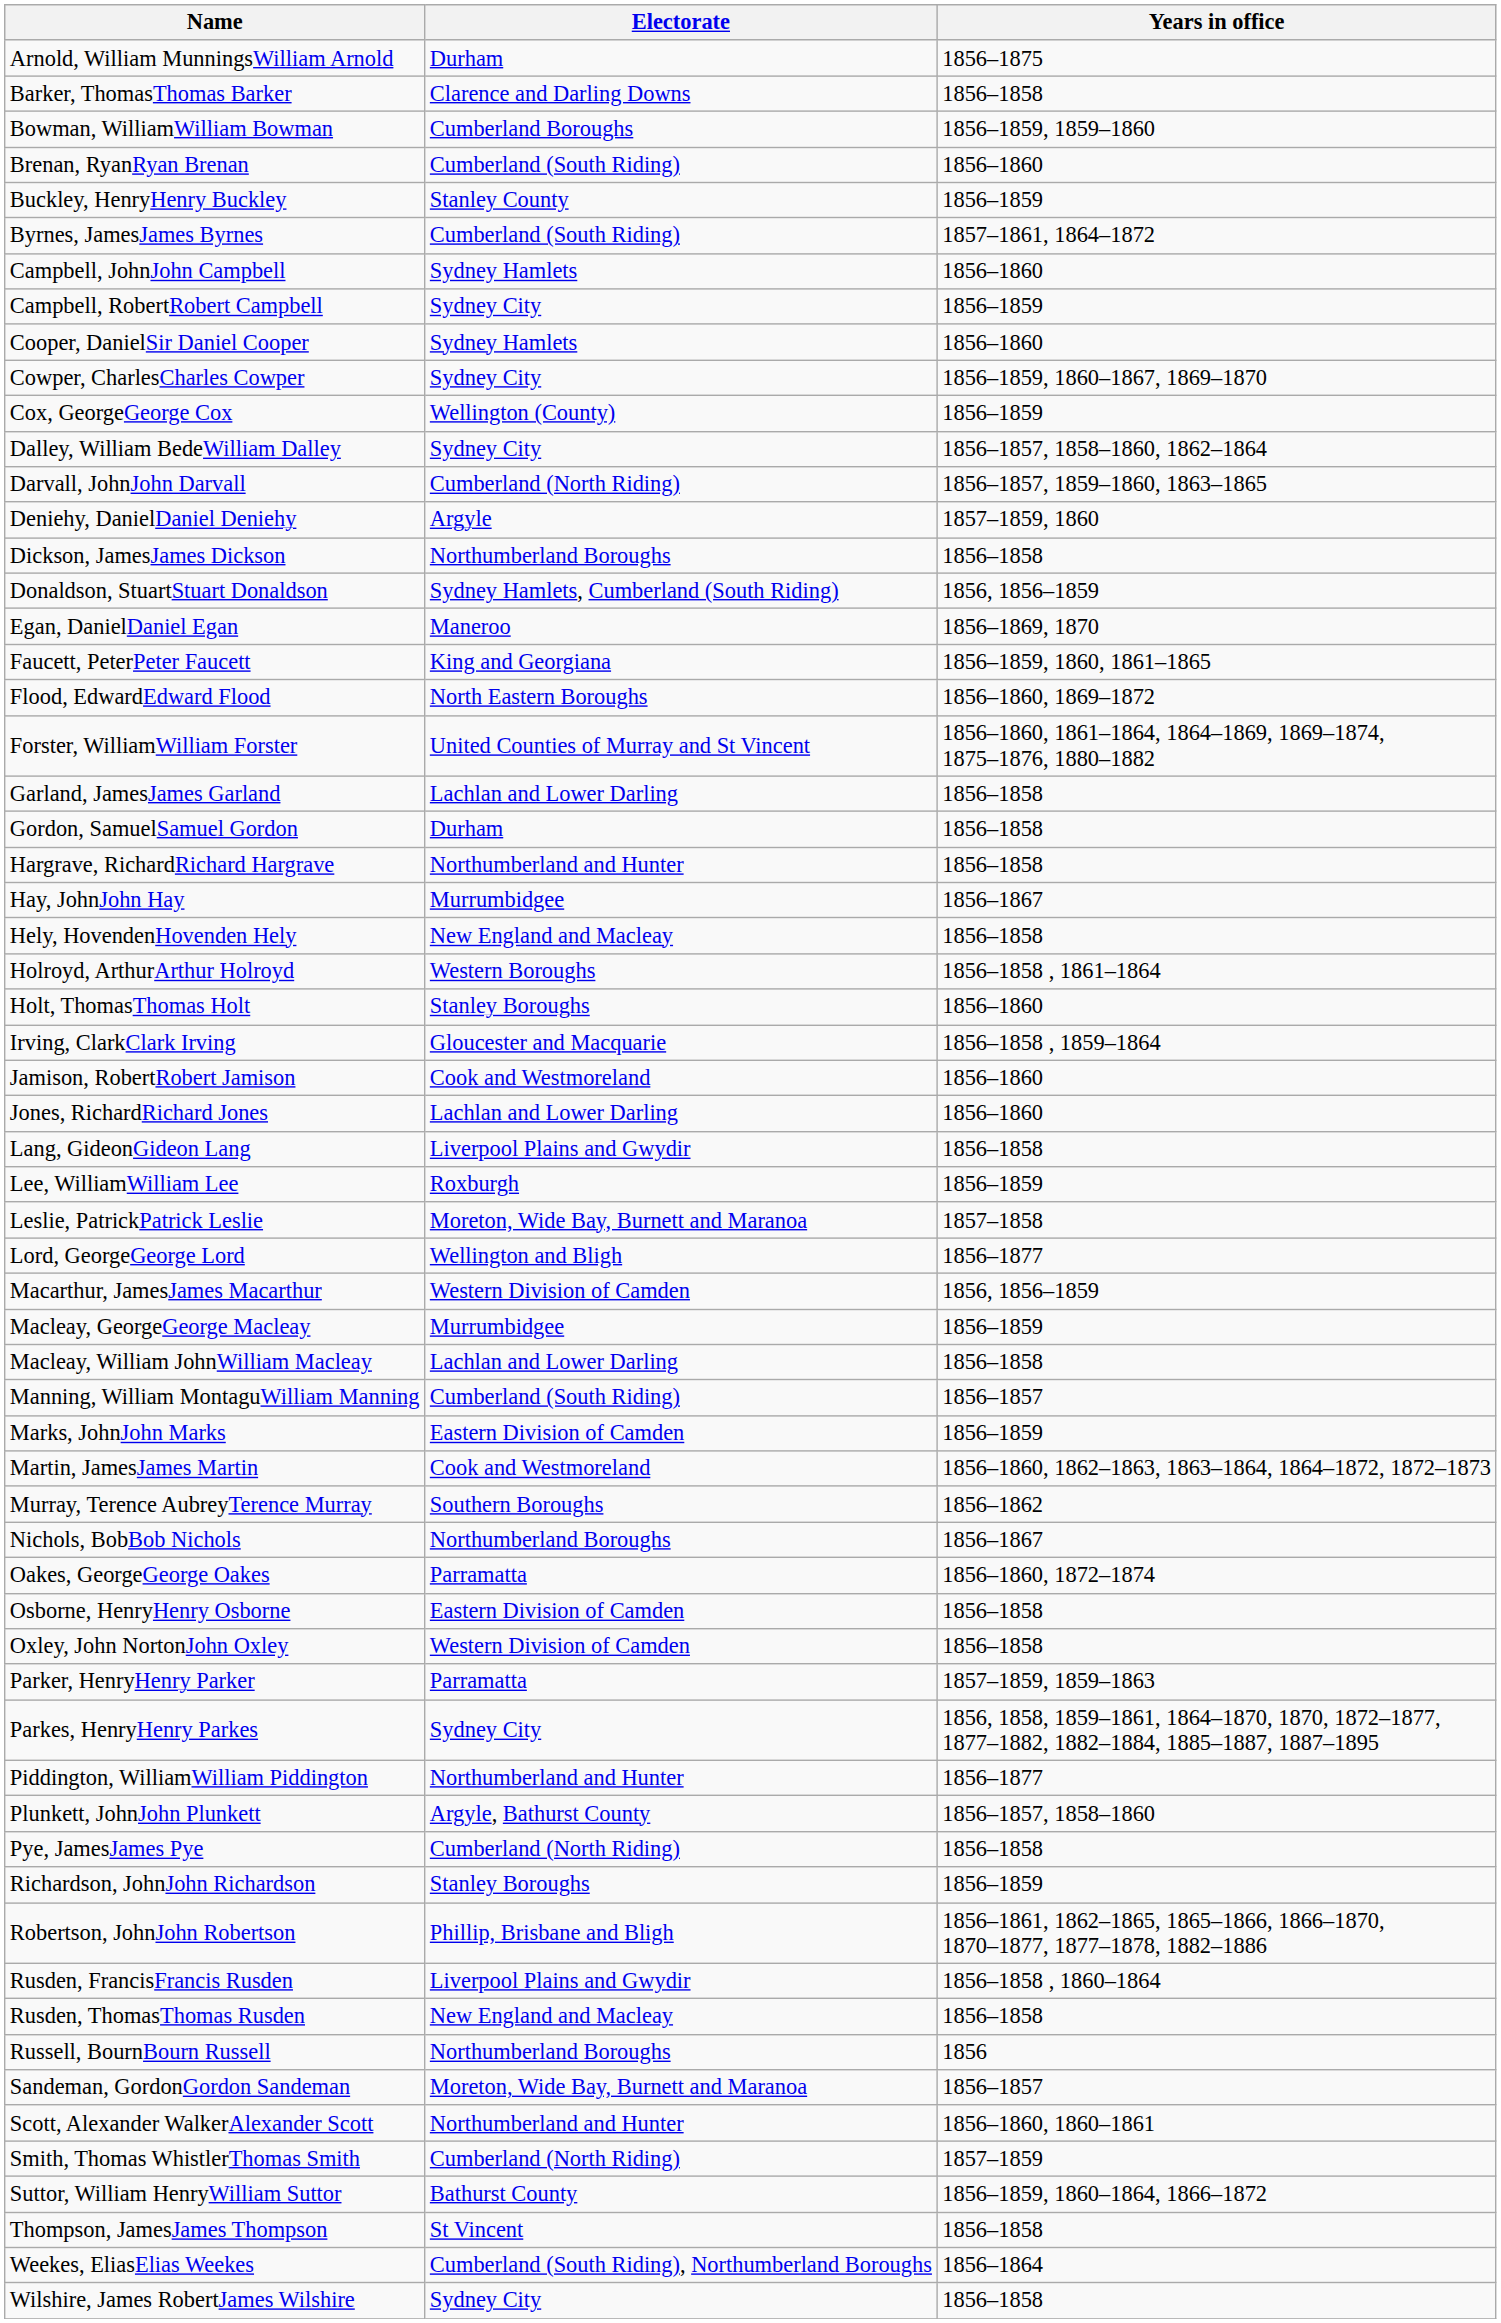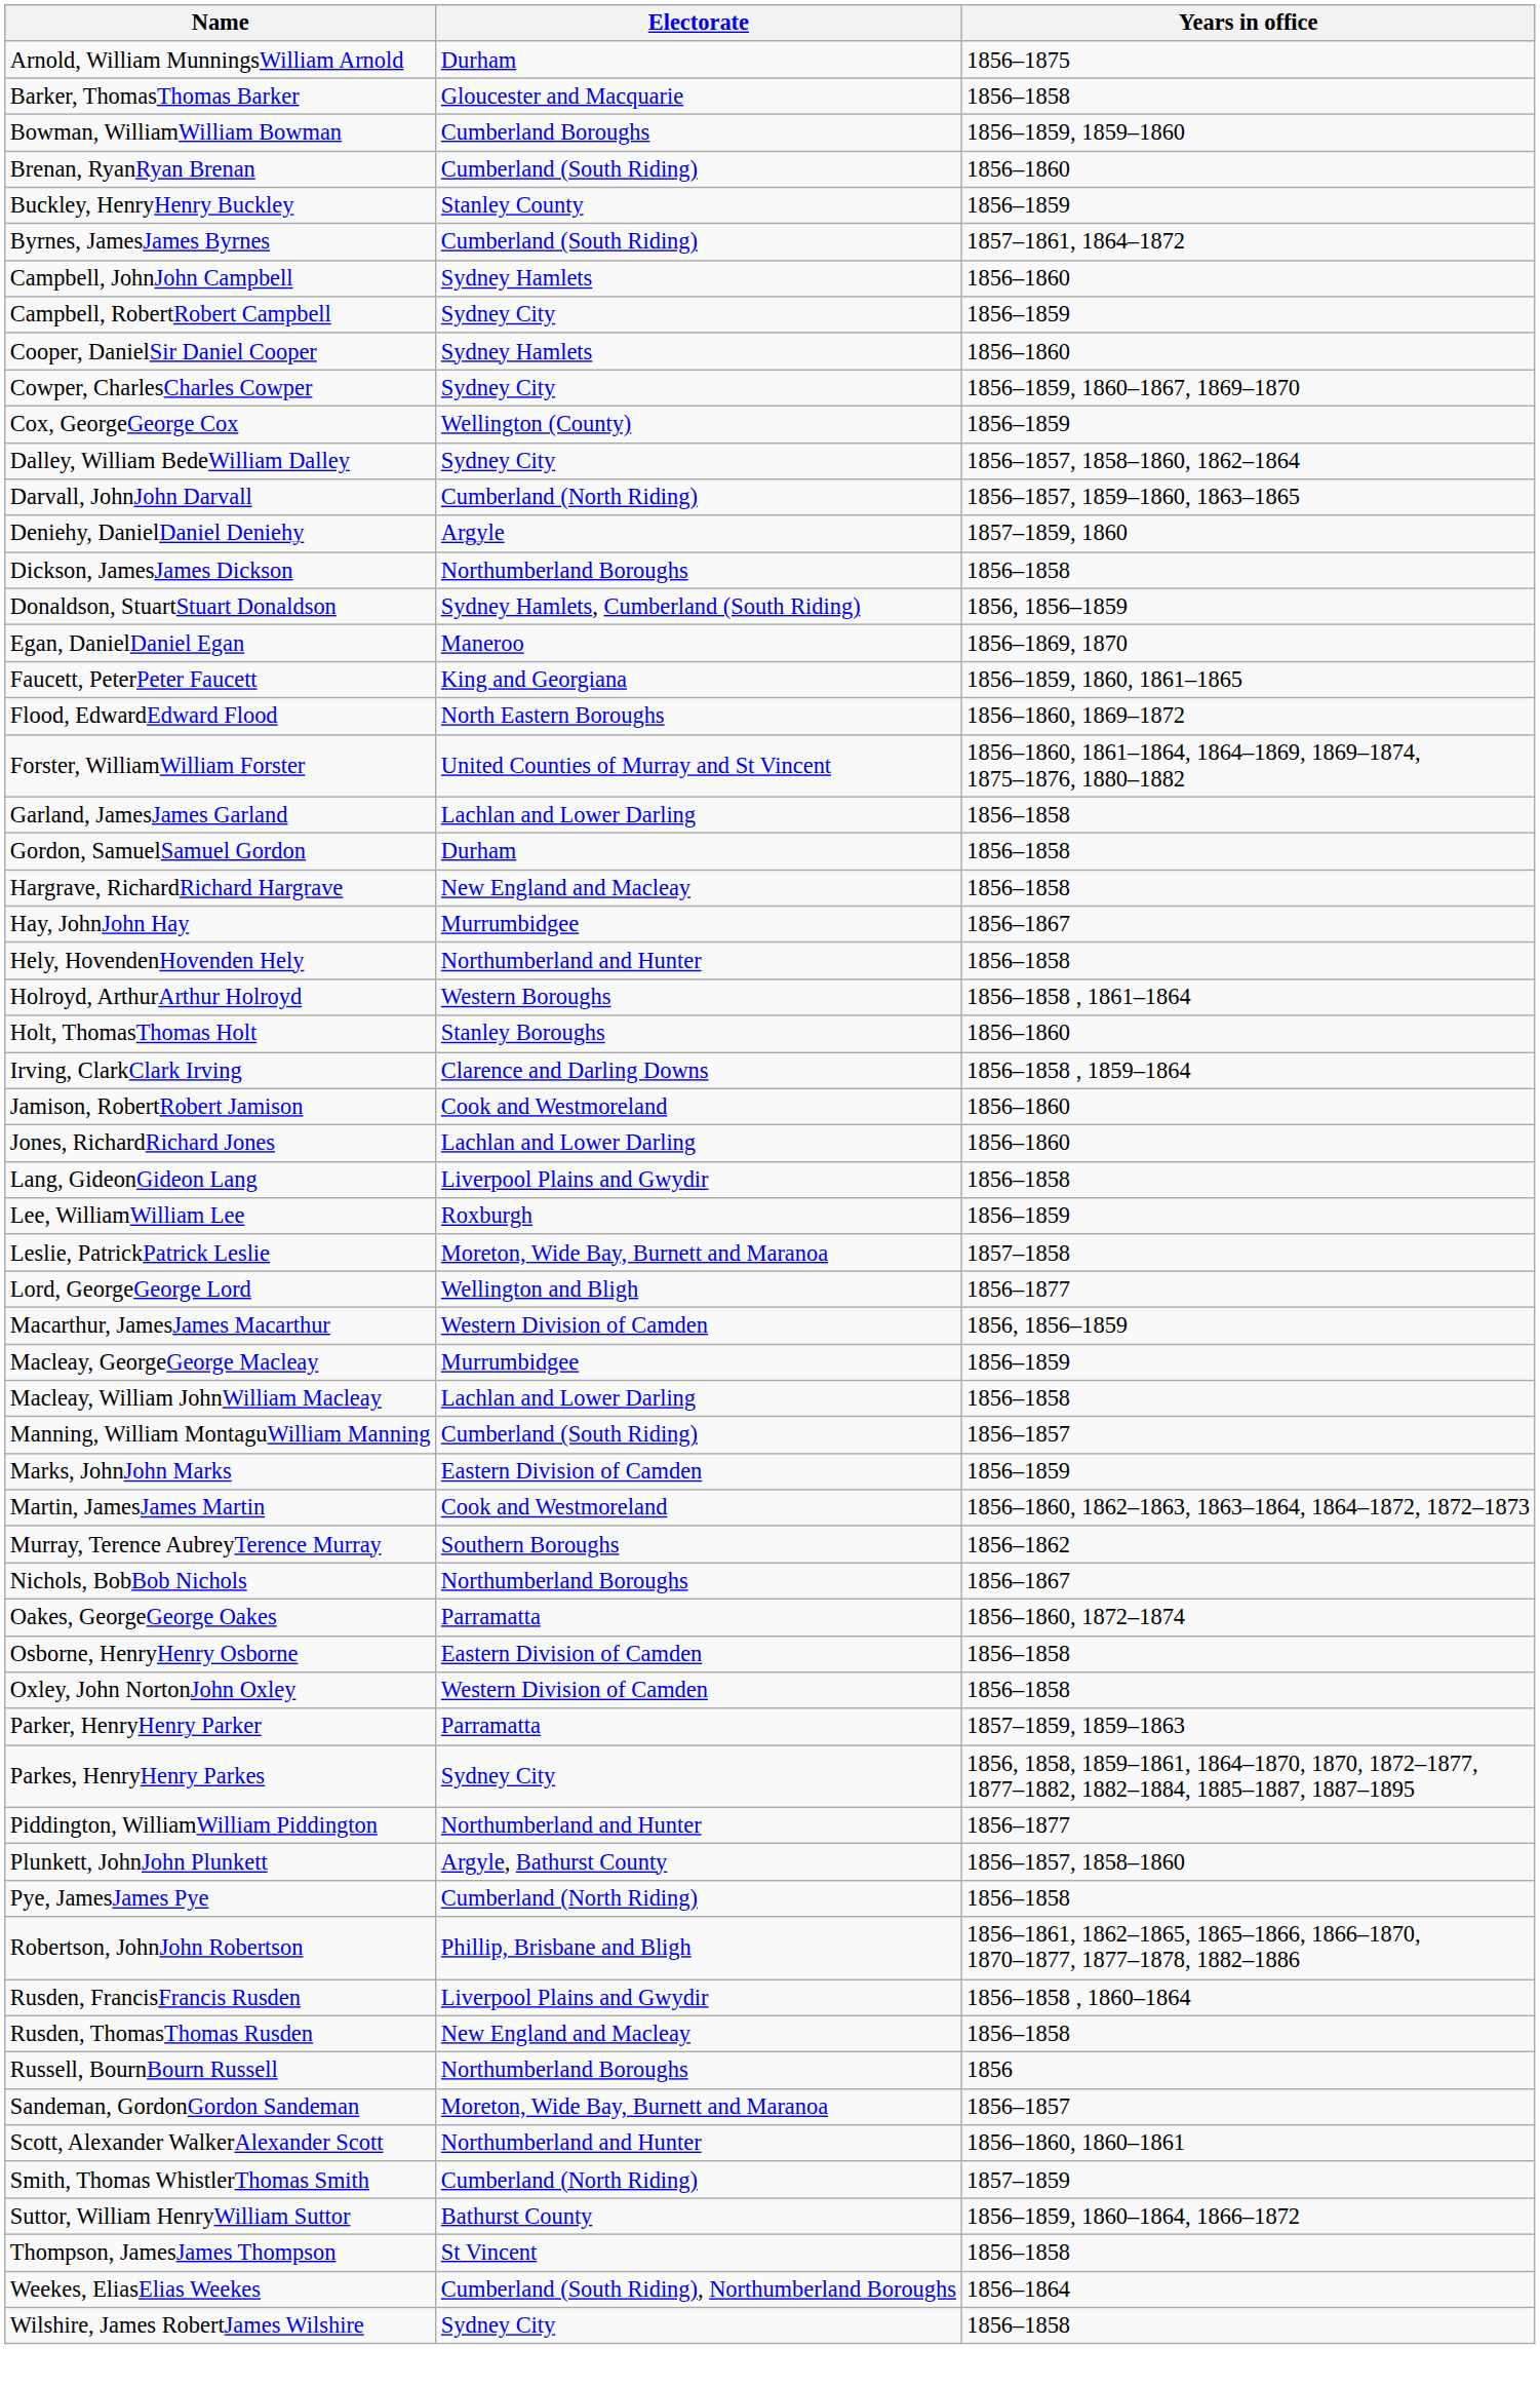 <table class="wikitable sortable" style="border:1px solid #aaa; border-collapse:collapse">
 <tr bgcolor="#cccccc">
 <th><strong>Name</strong></th>
 <th><strong><a href='#'>Electorate</a></strong></th>
 <th><strong>Years in office</strong></th>
 </tr>
 <tr>
 <td><span>Arnold, William Munnings</span><a href='#'>William Arnold</a></td>
 <td><a href='#'>Durham</a></td>
 <td>1856–1875</td>
 </tr>
 <tr>
 <td><span>Barker, Thomas</span><a href='#'>Thomas Barker</a></td>
-<td><a href='#'>Clarence and Darling Downs</a></td>
+<td><a href='#'>Gloucester and Macquarie</a></td>
 <td>1856–1858 </td>
 </tr>
 <tr>
 <td><span>Bowman, William</span><a href='#'>William Bowman</a></td>
 <td><a href='#'>Cumberland Boroughs</a></td>
 <td>1856–1859, 1859–1860</td>
 </tr>
 <tr>
 <td><span>Brenan, Ryan</span><a href='#'>Ryan Brenan</a></td>
 <td><a href='#'>Cumberland (South Riding)</a></td>
 <td>1856–1860</td>
 </tr>
 <tr>
 <td><span>Buckley, Henry</span><a href='#'>Henry Buckley</a></td>
 <td><a href='#'>Stanley County</a></td>
 <td>1856–1859</td>
 </tr>
 <tr>
 <td><span>Byrnes, James</span><a href='#'>James Byrnes</a></td>
 <td><a href='#'>Cumberland (South Riding)</a></td>
 <td>1857–1861, 1864–1872</td>
 </tr>
 <tr>
 <td><span>Campbell, John</span><a href='#'>John Campbell</a></td>
 <td><a href='#'>Sydney Hamlets</a></td>
 <td>1856–1860</td>
 </tr>
 <tr>
 <td><span>Campbell, Robert</span><a href='#'>Robert Campbell</a></td>
 <td><a href='#'>Sydney City</a></td>
 <td>1856–1859</td>
 </tr>
 <tr>
 <td><span>Cooper, Daniel</span><a href='#'>Sir Daniel Cooper</a></td>
 <td><a href='#'>Sydney Hamlets</a></td>
 <td>1856–1860</td>
 </tr>
 <tr>
 <td><span>Cowper, Charles</span><a href='#'>Charles Cowper</a></td>
 <td><a href='#'>Sydney City</a></td>
 <td>1856–1859, 1860–1867, 1869–1870</td>
 </tr>
 <tr>
 <td><span>Cox, George</span><a href='#'>George Cox</a></td>
 <td><a href='#'>Wellington (County)</a></td>
 <td>1856–1859</td>
 </tr>
 <tr>
 <td><span>Dalley, William Bede</span><a href='#'>William Dalley</a></td>
 <td><a href='#'>Sydney City</a></td>
 <td>1856–1857, 1858–1860, 1862–1864</td>
 </tr>
 <tr>
 <td><span>Darvall, John</span><a href='#'>John Darvall</a></td>
 <td><a href='#'>Cumberland (North Riding)</a></td>
 <td>1856–1857, 1859–1860, 1863–1865</td>
 </tr>
 <tr>
 <td><span>Deniehy, Daniel</span><a href='#'>Daniel Deniehy</a></td>
 <td><a href='#'>Argyle</a></td>
 <td>1857–1859, 1860</td>
 </tr>
 <tr>
 <td><span>Dickson, James</span><a href='#'>James Dickson</a></td>
 <td><a href='#'>Northumberland Boroughs</a></td>
 <td>1856–1858 </td>
 </tr>
 <tr>
 <td><span>Donaldson, Stuart</span><a href='#'>Stuart Donaldson</a></td>
 <td><a href='#'>Sydney Hamlets</a>, <a href='#'>Cumberland (South Riding)</a></td>
 <td>1856, 1856–1859</td>
 </tr>
 <tr>
 <td><span>Egan, Daniel</span><a href='#'>Daniel Egan</a></td>
 <td><a href='#'>Maneroo</a></td>
 <td>1856–1869, 1870</td>
 </tr>
 <tr>
 <td><span>Faucett, Peter</span><a href='#'>Peter Faucett</a></td>
 <td><a href='#'>King and Georgiana</a></td>
 <td>1856–1859, 1860, 1861–1865</td>
 </tr>
 <tr>
 <td><span>Flood, Edward</span><a href='#'>Edward Flood</a></td>
 <td><a href='#'>North Eastern Boroughs</a></td>
 <td>1856–1860, 1869–1872</td>
 </tr>
 <tr>
 <td><span>Forster, William</span><a href='#'>William Forster</a></td>
 <td><a href='#'>United Counties of Murray and St Vincent</a></td>
 <td>1856–1860, 1861–1864, 1864–1869, 1869–1874,<br>1875–1876, 1880–1882</td>
 </tr>
 <tr>
 <td><span>Garland, James</span><a href='#'>James Garland</a></td>
 <td><a href='#'>Lachlan and Lower Darling</a></td>
 <td>1856–1858 </td>
 </tr>
 <tr>
 <td><span>Gordon, Samuel</span><a href='#'>Samuel Gordon</a></td>
 <td><a href='#'>Durham</a></td>
 <td>1856–1858 </td>
 </tr>
 <tr>
 <td><span>Hargrave, Richard</span><a href='#'>Richard Hargrave</a></td>
-<td><a href='#'>Northumberland and Hunter</a></td>
+<td><a href='#'>New England and Macleay</a></td>
 <td>1856–1858 </td>
 </tr>
 <tr>
 <td><span>Hay, John</span><a href='#'>John Hay</a></td>
 <td><a href='#'>Murrumbidgee</a></td>
 <td>1856–1867</td>
 </tr>
 <tr>
 <td><span>Hely, Hovenden</span><a href='#'>Hovenden Hely</a></td>
-<td><a href='#'>New England and Macleay</a></td>
+<td><a href='#'>Northumberland and Hunter</a></td>
 <td>1856–1858 </td>
 </tr>
 <tr>
 <td><span>Holroyd, Arthur</span><a href='#'>Arthur Holroyd</a></td>
 <td><a href='#'>Western Boroughs</a></td>
 <td>1856–1858 , 1861–1864</td>
 </tr>
 <tr>
 <td><span>Holt, Thomas</span><a href='#'>Thomas Holt</a></td>
 <td><a href='#'>Stanley Boroughs</a></td>
 <td>1856–1860</td>
 </tr>
 <tr>
 <td><span>Irving, Clark</span><a href='#'>Clark Irving</a></td>
-<td><a href='#'>Gloucester and Macquarie</a></td>
+<td><a href='#'>Clarence and Darling Downs</a></td>
 <td>1856–1858 , 1859–1864</td>
 </tr>
 <tr>
 <td><span>Jamison, Robert</span><a href='#'>Robert Jamison</a></td>
 <td><a href='#'>Cook and Westmoreland</a></td>
 <td>1856–1860</td>
 </tr>
 <tr>
 <td><span>Jones, Richard</span><a href='#'>Richard Jones</a></td>
 <td><a href='#'>Lachlan and Lower Darling</a></td>
 <td>1856–1860</td>
 </tr>
 <tr>
 <td><span>Lang, Gideon</span><a href='#'>Gideon Lang</a></td>
 <td><a href='#'>Liverpool Plains and Gwydir</a></td>
 <td>1856–1858 </td>
 </tr>
 <tr>
 <td><span>Lee, William</span><a href='#'>William Lee</a></td>
 <td><a href='#'>Roxburgh</a></td>
 <td>1856–1859</td>
 </tr>
 <tr>
 <td><span>Leslie, Patrick</span><a href='#'>Patrick Leslie</a></td>
 <td><a href='#'>Moreton, Wide Bay, Burnett and Maranoa</a></td>
 <td>1857–1858</td>
 </tr>
 <tr>
 <td><span>Lord, George</span><a href='#'>George Lord</a></td>
 <td><a href='#'>Wellington and Bligh</a></td>
 <td>1856–1877</td>
 </tr>
 <tr>
 <td><span>Macarthur, James</span><a href='#'>James Macarthur</a></td>
 <td><a href='#'>Western Division of Camden</a></td>
 <td>1856, 1856–1859</td>
 </tr>
 <tr>
 <td><span>Macleay, George</span><a href='#'>George Macleay</a></td>
 <td><a href='#'>Murrumbidgee</a></td>
 <td>1856–1859</td>
 </tr>
 <tr>
 <td><span>Macleay, William John</span><a href='#'>William Macleay</a></td>
 <td><a href='#'>Lachlan and Lower Darling</a></td>
 <td>1856–1858 </td>
 </tr>
 <tr>
 <td><span>Manning, William Montagu</span><a href='#'>William Manning</a></td>
 <td><a href='#'>Cumberland (South Riding)</a></td>
 <td>1856–1857</td>
 </tr>
 <tr>
 <td><span>Marks, John</span><a href='#'>John Marks</a></td>
 <td><a href='#'>Eastern Division of Camden</a></td>
 <td>1856–1859</td>
 </tr>
 <tr>
 <td><span>Martin, James</span><a href='#'>James Martin</a></td>
 <td><a href='#'>Cook and Westmoreland</a></td>
 <td>1856–1860, 1862–1863, 1863–1864, 1864–1872, 1872–1873</td>
 </tr>
 <tr>
 <td><span>Murray, Terence Aubrey</span><a href='#'>Terence Murray</a></td>
 <td><a href='#'>Southern Boroughs</a></td>
 <td>1856–1862</td>
 </tr>
 <tr>
 <td><span>Nichols, Bob</span><a href='#'>Bob Nichols</a></td>
 <td><a href='#'>Northumberland Boroughs</a></td>
 <td>1856–1867</td>
 </tr>
 <tr>
 <td><span>Oakes, George</span><a href='#'>George Oakes</a></td>
 <td><a href='#'>Parramatta</a></td>
 <td>1856–1860, 1872–1874</td>
 </tr>
 <tr>
 <td><span>Osborne, Henry</span><a href='#'>Henry Osborne</a></td>
 <td><a href='#'>Eastern Division of Camden</a></td>
 <td>1856–1858 </td>
 </tr>
 <tr>
 <td><span>Oxley, John Norton</span><a href='#'>John Oxley</a></td>
 <td><a href='#'>Western Division of Camden</a></td>
 <td>1856–1858 </td>
 </tr>
 <tr>
 <td><span>Parker, Henry</span><a href='#'>Henry Parker</a></td>
 <td><a href='#'>Parramatta</a></td>
 <td>1857–1859, 1859–1863</td>
 </tr>
 <tr>
 <td><span>Parkes, Henry</span><a href='#'>Henry Parkes</a></td>
 <td><a href='#'>Sydney City</a></td>
 <td>1856, 1858, 1859–1861, 1864–1870, 1870, 1872–1877,<br>1877–1882, 1882–1884, 1885–1887, 1887–1895</td>
 </tr>
 <tr>
 <td><span>Piddington, William</span><a href='#'>William Piddington</a></td>
 <td><a href='#'>Northumberland and Hunter</a></td>
 <td>1856–1877</td>
 </tr>
 <tr>
 <td><span>Plunkett, John</span><a href='#'>John Plunkett</a></td>
 <td><a href='#'>Argyle</a>, <a href='#'>Bathurst County</a></td>
 <td>1856–1857, 1858–1860</td>
 </tr>
 <tr>
 <td><span>Pye, James</span><a href='#'>James Pye</a></td>
 <td><a href='#'>Cumberland (North Riding)</a></td>
 <td>1856–1858 </td>
 </tr>
 <tr>
-<td><span>Richardson, John</span><a href='#'>John Richardson</a></td>
-<td><a href='#'>Stanley Boroughs</a></td>
-<td>1856–1859</td>
-</tr>
-<tr>
 <td><span>Robertson, John</span><a href='#'>John Robertson</a></td>
 <td><a href='#'>Phillip, Brisbane and Bligh</a></td>
 <td>1856–1861, 1862–1865, 1865–1866, 1866–1870,<br>1870–1877, 1877–1878, 1882–1886</td>
 </tr>
 <tr>
 <td><span>Rusden, Francis</span><a href='#'>Francis Rusden</a></td>
 <td><a href='#'>Liverpool Plains and Gwydir</a></td>
 <td>1856–1858 , 1860–1864</td>
 </tr>
 <tr>
 <td><span>Rusden, Thomas</span><a href='#'>Thomas Rusden</a></td>
 <td><a href='#'>New England and Macleay</a></td>
 <td>1856–1858 </td>
 </tr>
 <tr>
 <td><span>Russell, Bourn</span><a href='#'>Bourn Russell</a></td>
 <td><a href='#'>Northumberland Boroughs</a></td>
 <td>1856</td>
 </tr>
 <tr>
 <td><span>Sandeman, Gordon</span><a href='#'>Gordon Sandeman</a></td>
 <td><a href='#'>Moreton, Wide Bay, Burnett and Maranoa</a></td>
 <td>1856–1857</td>
 </tr>
 <tr>
 <td><span>Scott, Alexander Walker</span><a href='#'>Alexander Scott</a></td>
 <td><a href='#'>Northumberland and Hunter</a></td>
 <td>1856–1860, 1860–1861</td>
 </tr>
 <tr>
 <td><span>Smith, Thomas Whistler</span><a href='#'>Thomas Smith</a></td>
 <td><a href='#'>Cumberland (North Riding)</a></td>
 <td>1857–1859</td>
 </tr>
 <tr>
 <td><span>Suttor, William Henry</span><a href='#'>William Suttor</a></td>
 <td><a href='#'>Bathurst County</a></td>
 <td>1856–1859, 1860–1864, 1866–1872</td>
 </tr>
 <tr>
 <td><span>Thompson, James</span><a href='#'>James Thompson</a></td>
 <td><a href='#'>St Vincent</a></td>
 <td>1856–1858 </td>
 </tr>
 <tr>
 <td><span>Weekes, Elias</span><a href='#'>Elias Weekes</a></td>
 <td><a href='#'>Cumberland (South Riding)</a>, <a href='#'>Northumberland Boroughs</a></td>
 <td>1856–1864</td>
 </tr>
 <tr>
 <td><span>Wilshire, James Robert</span><a href='#'>James Wilshire</a></td>
 <td><a href='#'>Sydney City</a></td>
 <td>1856–1858 </td>
 </tr>
 </table>
